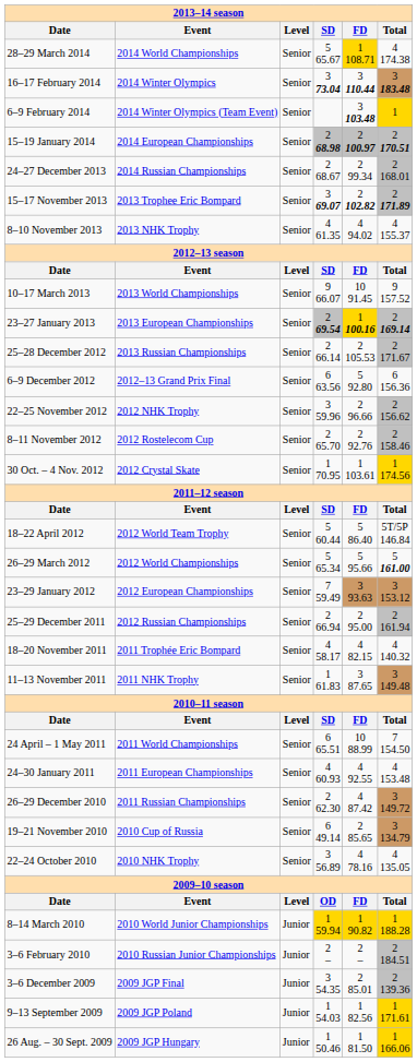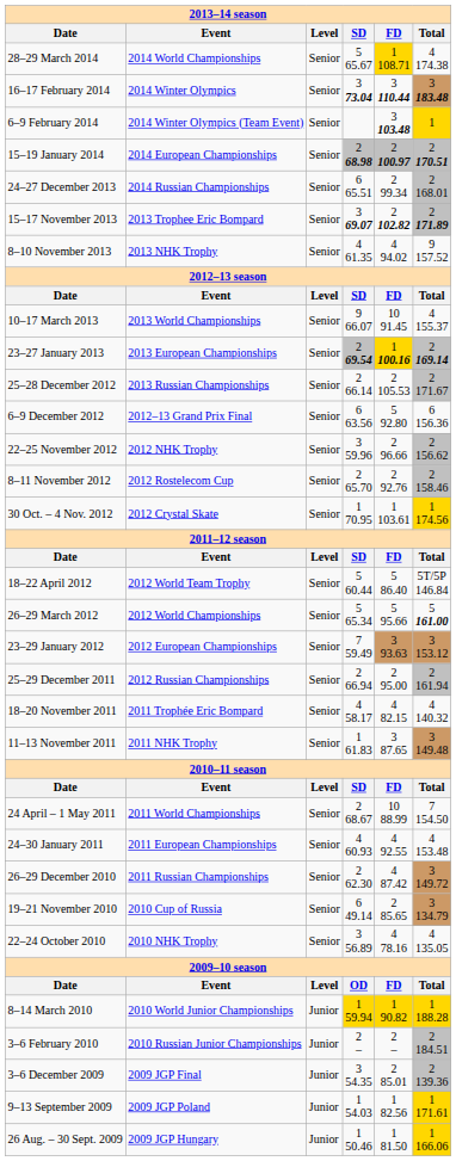 <table class="wikitable">
 <tr>
 <th style="background-color: #ffdead; " colspan=7 align=center><a href='#'>2013–14 season</a></th>
 </tr>
 <tr>
 <th>Date</th>
 <th>Event</th>
 <th>Level</th>
 <th><a href='#'>SD</a></th>
 <th><a href='#'>FD</a></th>
 <th>Total</th>
 </tr>
 <tr>
 <td>28–29 March 2014</td>
 <td><a href='#'>2014 World Championships</a></td>
 <td>Senior</td>
 <td align=center>5 <br> 65.67</td>
 <td align=center bgcolor=gold>1 <br> 108.71</td>
 <td align=center>4 <br> 174.38</td>
 </tr>
 <tr>
 <td>16–17 February 2014</td>
 <td><a href='#'>2014 Winter Olympics</a></td>
 <td>Senior</td>
 <td align=center>3 <br> <strong><em>73.04</em></strong></td>
 <td align=center>3 <br> <strong><em>110.44</em></strong></td>
 <td align=center bgcolor=cc9966>3 <br> <strong><em>183.48</em></strong></td>
 </tr>
 <tr>
 <td>6–9 February 2014</td>
 <td><a href='#'>2014 Winter Olympics (Team Event)</a></td>
 <td>Senior</td>
 <td align=center><br></td>
 <td align=center>3 <br> <strong><em>103.48</em></strong></td>
 <td align=center bgcolor=gold>1 <br></td>
 </tr>
 <tr>
 <td>15–19 January 2014</td>
 <td><a href='#'>2014 European Championships</a></td>
 <td>Senior</td>
 <td align=center bgcolor=silver>2 <br> <strong><em>68.98</em></strong></td>
 <td align=center bgcolor=silver>2 <br> <strong><em>100.97</em></strong></td>
 <td align=center bgcolor=silver>2 <br> <strong><em>170.51</em></strong></td>
 </tr>
 <tr>
 <td>24–27 December 2013</td>
 <td><a href='#'>2014 Russian Championships</a></td>
 <td>Senior</td>
-<td align=center>2 <br> 68.67</td>
+<td align=center>6 <br> 65.51</td>
 <td align=center>2 <br> 99.34</td>
 <td align=center bgcolor=silver>2 <br> 168.01</td>
 </tr>
 <tr>
 <td>15–17 November 2013</td>
 <td><a href='#'>2013 Trophee Eric Bompard</a></td>
 <td>Senior</td>
 <td align=center>3 <br> <strong><em>69.07</em></strong></td>
 <td align=center>2 <br> <strong><em>102.82</em></strong></td>
 <td align=center bgcolor=silver>2 <br> <strong><em>171.89</em></strong></td>
 </tr>
 <tr>
 <td>8–10 November 2013</td>
 <td><a href='#'>2013 NHK Trophy</a></td>
 <td>Senior</td>
 <td align=center>4 <br> 61.35</td>
 <td align=center>4 <br> 94.02</td>
-<td align=center>4 <br> 155.37</td>
+<td align=center>9 <br> 157.52</td>
 </tr>
 <tr>
 <th style="background-color: #ffdead; " colspan=7 align=center><a href='#'>2012–13 season</a></th>
 </tr>
 <tr>
 <th>Date</th>
 <th>Event</th>
 <th>Level</th>
 <th><a href='#'>SD</a></th>
 <th><a href='#'>FD</a></th>
 <th>Total</th>
 </tr>
 <tr>
 <td>10–17 March 2013</td>
 <td><a href='#'>2013 World Championships</a></td>
 <td>Senior</td>
 <td align=center>9 <br> 66.07</td>
 <td align=center>10 <br> 91.45</td>
-<td align=center>9 <br> 157.52</td>
+<td align=center>4 <br> 155.37</td>
 </tr>
 <tr>
 <td>23–27 January 2013</td>
 <td><a href='#'>2013 European Championships</a></td>
 <td>Senior</td>
 <td align=center bgcolor=silver>2 <br> <strong><em>69.54</em></strong></td>
 <td align=center bgcolor=gold>1 <br> <strong><em>100.16</em></strong></td>
 <td align=center bgcolor=silver>2 <br> <strong><em>169.14</em></strong></td>
 </tr>
 <tr>
 <td>25–28 December 2012</td>
 <td><a href='#'>2013 Russian Championships</a></td>
 <td>Senior</td>
 <td align=center>2 <br> 66.14</td>
 <td align=center>2 <br> 105.53</td>
 <td align=center bgcolor=silver>2 <br> 171.67</td>
 </tr>
 <tr>
 <td>6–9 December 2012</td>
 <td><a href='#'>2012–13 Grand Prix Final</a></td>
 <td>Senior</td>
 <td align=center>6 <br> 63.56</td>
 <td align=center>5 <br> 92.80</td>
 <td align=center>6 <br> 156.36</td>
 </tr>
 <tr>
 <td>22–25 November 2012</td>
 <td><a href='#'>2012 NHK Trophy</a></td>
 <td>Senior</td>
 <td align=center>3 <br> 59.96</td>
 <td align=center>2 <br> 96.66</td>
 <td align=center bgcolor=silver>2 <br> 156.62</td>
 </tr>
 <tr>
 <td>8–11 November 2012</td>
 <td><a href='#'>2012 Rostelecom Cup</a></td>
 <td>Senior</td>
 <td align=center>2 <br> 65.70</td>
 <td align=center>2 <br> 92.76</td>
 <td align=center bgcolor=silver>2 <br> 158.46</td>
 </tr>
 <tr>
 <td>30 Oct. – 4 Nov. 2012</td>
 <td><a href='#'>2012 Crystal Skate</a></td>
 <td>Senior</td>
 <td align=center>1 <br> 70.95</td>
 <td align=center>1 <br> 103.61</td>
 <td align=center bgcolor=gold>1 <br> 174.56</td>
 </tr>
 <tr>
 <th style="background-color: #ffdead; " colspan=7 align=center><a href='#'>2011–12 season</a></th>
 </tr>
 <tr>
 <th>Date</th>
 <th>Event</th>
 <th>Level</th>
 <th><a href='#'>SD</a></th>
 <th><a href='#'>FD</a></th>
 <th>Total</th>
 </tr>
 <tr>
 <td>18–22 April 2012</td>
 <td><a href='#'>2012 World Team Trophy</a></td>
 <td>Senior</td>
 <td align=center>5 <br> 60.44</td>
 <td align=center>5 <br> 86.40</td>
 <td align=center>5T/5P <br> 146.84</td>
 </tr>
 <tr>
 <td>26–29 March 2012</td>
 <td><a href='#'>2012 World Championships</a></td>
 <td>Senior</td>
 <td align=center>5 <br> 65.34</td>
 <td align=center>5 <br> 95.66</td>
 <td align=center>5 <br> <strong><em>161.00</em></strong></td>
 </tr>
 <tr>
 <td>23–29 January 2012</td>
 <td><a href='#'>2012 European Championships</a></td>
 <td>Senior</td>
 <td align=center>7 <br> 59.49</td>
 <td align=center bgcolor=cc9966>3 <br> 93.63</td>
 <td align=center bgcolor=cc9966>3 <br> 153.12</td>
 </tr>
 <tr>
 <td>25–29 December 2011</td>
 <td><a href='#'>2012 Russian Championships</a></td>
 <td>Senior</td>
 <td align=center>2 <br> 66.94</td>
 <td align=center>2 <br> 95.00</td>
 <td align=center bgcolor=silver>2 <br> 161.94</td>
 </tr>
 <tr>
 <td>18–20 November 2011</td>
 <td><a href='#'>2011 Trophée Eric Bompard</a></td>
 <td>Senior</td>
 <td align=center>4 <br> 58.17</td>
 <td align=center>4 <br> 82.15</td>
 <td align=center>4 <br> 140.32</td>
 </tr>
 <tr>
 <td>11–13 November 2011</td>
 <td><a href='#'>2011 NHK Trophy</a></td>
 <td>Senior</td>
 <td align=center>1 <br> 61.83</td>
 <td align=center>3 <br> 87.65</td>
 <td align=center bgcolor=cc9966>3 <br> 149.48</td>
 </tr>
 <tr>
 <th style="background-color: #ffdead; " colspan=7 align=center><a href='#'>2010–11 season</a></th>
 </tr>
 <tr>
 <th>Date</th>
 <th>Event</th>
 <th>Level</th>
 <th><a href='#'>SD</a></th>
 <th><a href='#'>FD</a></th>
 <th>Total</th>
 </tr>
 <tr>
 <td>24 April – 1 May 2011</td>
 <td><a href='#'>2011 World Championships</a></td>
 <td>Senior</td>
-<td align=center>6 <br> 65.51</td>
+<td align=center>2 <br> 68.67</td>
 <td align=center>10 <br> 88.99</td>
 <td align=center>7 <br> 154.50</td>
 </tr>
 <tr>
 <td>24–30 January 2011</td>
 <td><a href='#'>2011 European Championships</a></td>
 <td>Senior</td>
 <td align=center>4 <br> 60.93</td>
 <td align=center>4 <br> 92.55</td>
 <td align=center>4 <br> 153.48</td>
 </tr>
 <tr>
 <td>26–29 December 2010</td>
 <td><a href='#'>2011 Russian Championships</a></td>
 <td>Senior</td>
 <td align=center>2 <br> 62.30</td>
 <td align=center>4 <br> 87.42</td>
 <td align=center bgcolor=cc9966>3 <br> 149.72</td>
 </tr>
 <tr>
 <td>19–21 November 2010</td>
 <td><a href='#'>2010 Cup of Russia</a></td>
 <td>Senior</td>
 <td align=center>6 <br> 49.14</td>
 <td align=center>2 <br> 85.65</td>
 <td align=center bgcolor=cc9966>3 <br> 134.79</td>
 </tr>
 <tr>
 <td>22–24 October 2010</td>
 <td><a href='#'>2010 NHK Trophy</a></td>
 <td>Senior</td>
 <td align=center>3 <br> 56.89</td>
 <td align=center>4 <br> 78.16</td>
 <td align=center>4 <br> 135.05</td>
 </tr>
 <tr>
 <th style="background-color: #ffdead; " colspan=7 align=center><a href='#'>2009–10 season</a></th>
 </tr>
 <tr>
 <th>Date</th>
 <th>Event</th>
 <th>Level</th>
 <th><a href='#'>OD</a></th>
 <th><a href='#'>FD</a></th>
 <th>Total</th>
 </tr>
 <tr>
 <td>8–14 March 2010</td>
 <td><a href='#'>2010 World Junior Championships</a></td>
 <td>Junior</td>
 <td align=center bgcolor=gold>1 <br> 59.94</td>
 <td align=center bgcolor=gold>1 <br> 90.82</td>
 <td align=center bgcolor=gold>1 <br> 188.28</td>
 </tr>
 <tr>
 <td>3–6 February 2010</td>
 <td><a href='#'>2010 Russian Junior Championships</a></td>
 <td>Junior</td>
 <td align=center>2 <br> –</td>
 <td align=center>2 <br> –</td>
 <td align=center bgcolor=silver>2 <br> 184.51</td>
 </tr>
 <tr>
 <td>3–6 December 2009</td>
 <td><a href='#'>2009 JGP Final</a></td>
 <td>Junior</td>
 <td align=center>3 <br> 54.35</td>
 <td align=center>2 <br> 85.01</td>
 <td align=center bgcolor=silver>2 <br> 139.36</td>
 </tr>
 <tr>
 <td>9–13 September 2009</td>
 <td><a href='#'>2009 JGP Poland</a></td>
 <td>Junior</td>
 <td align=center>1 <br> 54.03</td>
 <td align=center>1 <br> 82.56</td>
 <td align=center bgcolor=gold>1 <br> 171.61</td>
 </tr>
 <tr>
 <td>26 Aug. – 30 Sept. 2009</td>
 <td><a href='#'>2009 JGP Hungary</a></td>
 <td>Junior</td>
 <td align=center>1 <br> 50.46</td>
 <td align=center>1 <br> 81.50</td>
 <td align=center bgcolor=gold>1 <br> 166.06</td>
 </tr>
 </table>
